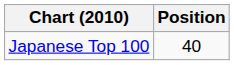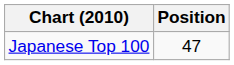 <table class="wikitable sortable">
 <tr>
 <th scope="col">Chart (2010)</th>
 <th scope="col">Position</th>
 </tr>
 <tr>
 <td><a href='#'>Japanese Top 100</a></td>
-<td style="text-align:center;">40</td>
+<td style="text-align:center;">47</td>
 </tr>
 </table>
